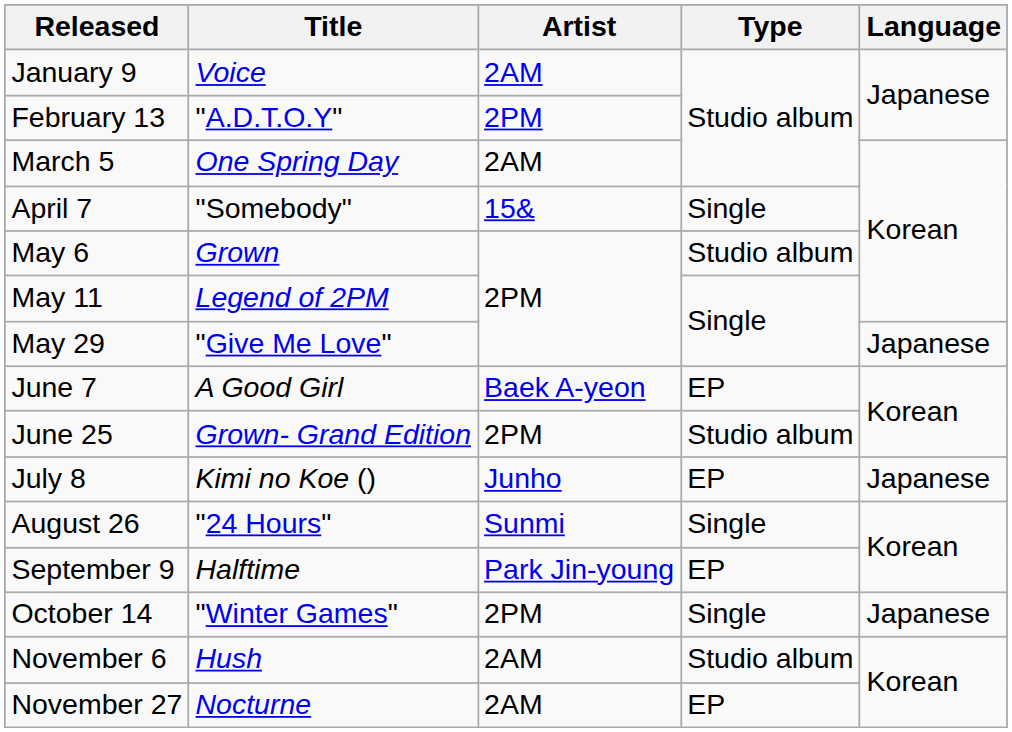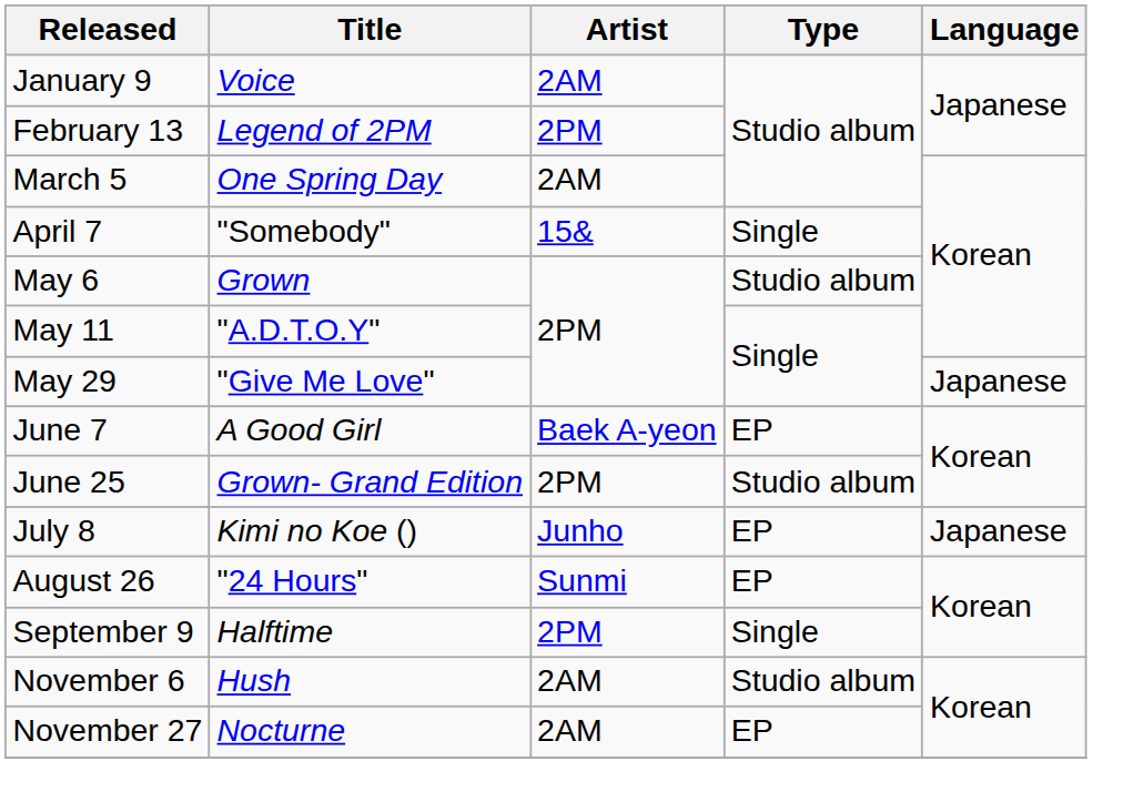 <table class="wikitable plainrowheaders">
 <tr>
 <th scope="col">Released</th>
 <th scope="col">Title</th>
 <th scope="col">Artist</th>
 <th scope="col">Type</th>
 <th scope="col">Language</th>
 </tr>
 <tr>
 <td rowspan="1">January 9</td>
 <td rowspan="1"><em><a href='#'>Voice</a></em></td>
 <td rowspan="1"><a href='#'>2AM</a></td>
 <td rowspan="3">Studio album</td>
 <td rowspan="2">Japanese</td>
 </tr>
 <tr>
 <td rowspan="1">February 13</td>
-<td rowspan="1">"<a href='#'>A.D.T.O.Y</a>"</td>
+<td rowspan="1"><em><a href='#'>Legend of 2PM</a></em></td>
 <td rowspan="1"><a href='#'>2PM</a></td>
 </tr>
 <tr>
 <td rowspan="1">March 5</td>
 <td rowspan="1"><em><a href='#'>One Spring Day</a></em></td>
 <td rowspan="1">2AM</td>
 <td rowspan="4">Korean</td>
 </tr>
 <tr>
 <td rowspan="1">April 7</td>
 <td rowspan="1">"Somebody"</td>
 <td rowspan="1"><a href='#'>15&</a></td>
 <td rowspan="1">Single</td>
 </tr>
 <tr>
 <td rowspan="1">May 6</td>
 <td rowspan="1"><em><a href='#'>Grown</a></em></td>
 <td rowspan="3">2PM</td>
 <td rowspan="1">Studio album</td>
 </tr>
 <tr>
 <td rowspan="1">May 11</td>
-<td rowspan="1"><em><a href='#'>Legend of 2PM</a></em></td>
+<td rowspan="1">"<a href='#'>A.D.T.O.Y</a>"</td>
 <td rowspan="2">Single</td>
 </tr>
 <tr>
 <td rowspan="1">May 29</td>
 <td rowspan="1">"<a href='#'>Give Me Love</a>"</td>
 <td rowspan="1">Japanese</td>
 </tr>
 <tr>
 <td rowspan="1">June 7</td>
 <td rowspan="1"><em>A Good Girl</em></td>
 <td rowspan="1"><a href='#'>Baek A-yeon</a></td>
 <td rowspan="1">EP</td>
 <td rowspan="2">Korean</td>
 </tr>
 <tr>
 <td rowspan="1">June 25</td>
 <td rowspan="1"><em><a href='#'>Grown- Grand Edition</a></em></td>
 <td rowspan="1">2PM</td>
 <td rowspan="1">Studio album</td>
 </tr>
 <tr>
 <td rowspan="1">July 8</td>
 <td rowspan="1"><em>Kimi no Koe</em> ()</td>
 <td rowspan="1"><a href='#'>Junho</a></td>
 <td rowspan="1">EP</td>
 <td rowspan="1">Japanese</td>
 </tr>
 <tr>
 <td rowspan="1">August 26</td>
 <td rowspan="1">"<a href='#'>24 Hours</a>"</td>
 <td rowspan="1"><a href='#'>Sunmi</a></td>
-<td rowspan="1">Single</td>
+<td rowspan="1">EP</td>
 <td rowspan="2">Korean</td>
 </tr>
 <tr>
 <td rowspan="1">September 9</td>
 <td rowspan="1"><em>Halftime</em></td>
-<td rowspan="1"><a href='#'>Park Jin-young</a></td>
-<td rowspan="1">EP</td>
-</tr>
-<tr>
-<td rowspan="1">October 14</td>
-<td rowspan="1">"<a href='#'>Winter Games</a>"</td>
-<td rowspan="1">2PM</td>
+<td rowspan="1"><a href='#'>2PM</a></td>
 <td rowspan="1">Single</td>
-<td rowspan="1">Japanese</td>
 </tr>
 <tr>
 <td rowspan="1">November 6</td>
 <td rowspan="1"><em><a href='#'>Hush</a></em></td>
 <td rowspan="1">2AM</td>
 <td rowspan="1">Studio album</td>
 <td rowspan="2">Korean</td>
 </tr>
 <tr>
 <td rowspan="1">November 27</td>
 <td rowspan="1"><em><a href='#'>Nocturne</a></em></td>
 <td rowspan="1">2AM</td>
 <td rowspan="1">EP</td>
 </tr>
 <tr>
 </tr>
 </table>
